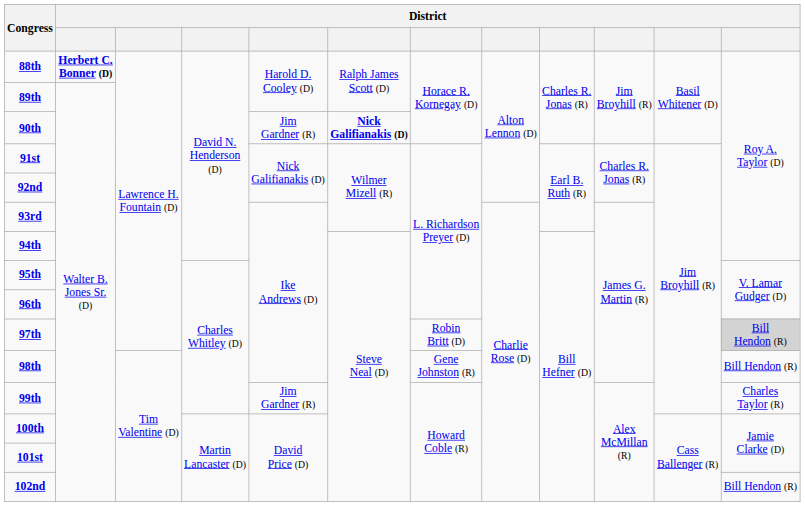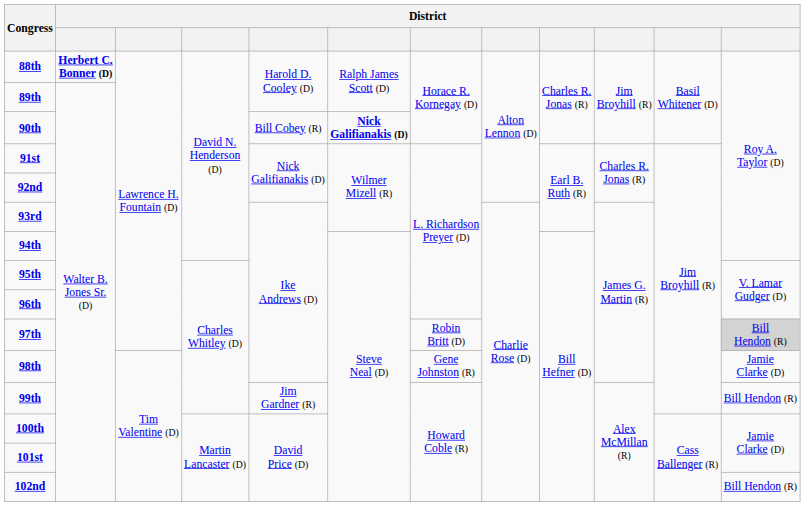 <table class=wikitable style="text-align:center">
 <tr style="height:2em">
 <th rowspan=2>Congress</th>
 <th colspan=11>District</th>
 </tr>
 <tr style="height:2em">
 <th></th>
 <th></th>
 <th></th>
 <th></th>
 <th></th>
 <th></th>
 <th></th>
 <th></th>
 <th></th>
 <th></th>
 <th></th>
 </tr>
 <tr style="height:2.5em">
 <td><strong><a href='#'>88th</a></strong> </td>
 <td><strong><a href='#'>Herbert C.<br>Bonner</a> <small>(D)</small></strong></td>
 <td rowspan=10 ><a href='#'>Lawrence H.<br>Fountain</a> <small>(D)</small></td>
 <td rowspan=7 ><a href='#'>David N.<br>Henderson</a><br><small>(D)</small></td>
 <td rowspan=2 ><a href='#'>Harold D.<br>Cooley</a> <small>(D)</small></td>
 <td rowspan=2 ><a href='#'>Ralph James<br>Scott</a> <small>(D)</small></td>
 <td rowspan=3 ><a href='#'>Horace R.<br>Kornegay</a> <small>(D)</small></td>
 <td rowspan=5 ><a href='#'>Alton<br>Lennon</a> <small>(D)</small></td>
 <td rowspan=3 ><a href='#'>Charles R.<br>Jonas</a> <small>(R)</small></td>
 <td rowspan=3 ><a href='#'>Jim<br>Broyhill</a> <small>(R)</small></td>
 <td rowspan=3 ><a href='#'>Basil<br>Whitener</a> <small>(D)</small></td>
 <td rowspan=7 ><a href='#'>Roy A.<br>Taylor</a> <small>(D)</small></td>
 </tr>
 <tr style="height:2.5em">
 <td><strong><a href='#'>89th</a></strong> </td>
 <td rowspan=14 ><a href='#'>Walter B.<br>Jones Sr.</a><br><small>(D)</small></td>
 </tr>
 <tr style="height:2.5em">
 <td><strong><a href='#'>90th</a></strong> </td>
-<td><a href='#'>Jim<br>Gardner</a> <small>(R)</small></td>
+<td><a href='#'>Bill Cobey</a> <small>(R)</small></td>
 <td><strong><a href='#'>Nick<br>Galifianakis</a> <small>(D)</small></strong></td>
 </tr>
 <tr style="height:2.5em">
 <td><strong><a href='#'>91st</a></strong> </td>
 <td rowspan=2 ><a href='#'>Nick<br>Galifianakis</a> <small>(D)</small></td>
 <td rowspan=3 ><a href='#'>Wilmer<br>Mizell</a> <small>(R)</small></td>
 <td rowspan=6 ><a href='#'>L. Richardson<br>Preyer</a> <small>(D)</small></td>
 <td rowspan=3 ><a href='#'>Earl B.<br>Ruth</a> <small>(R)</small></td>
 <td rowspan=2 ><a href='#'>Charles R.<br>Jonas</a> <small>(R)</small></td>
 <td rowspan=9 ><a href='#'>Jim<br>Broyhill</a> <small>(R)</small></td>
 </tr>
 <tr style="height:2.5em">
 <td><strong><a href='#'>92nd</a></strong> </td>
 </tr>
 <tr style="height:2.5em">
 <td><strong><a href='#'>93rd</a></strong> </td>
 <td rowspan=6 ><a href='#'>Ike<br>Andrews</a> <small>(D)</small></td>
 <td rowspan=10 ><a href='#'>Charlie<br>Rose</a> <small>(D)</small></td>
 <td rowspan=6 ><a href='#'>James G.<br>Martin</a> <small>(R)</small></td>
 </tr>
 <tr style="height:2.5em">
 <td><strong><a href='#'>94th</a></strong> </td>
 <td rowspan=9 ><a href='#'>Steve<br>Neal</a> <small>(D)</small></td>
 <td rowspan=9 ><a href='#'>Bill<br>Hefner</a> <small>(D)</small></td>
 </tr>
 <tr style="height:2.5em">
 <td><strong><a href='#'>95th</a></strong> </td>
 <td rowspan=5 ><a href='#'>Charles<br>Whitley</a> <small>(D)</small></td>
 <td rowspan=2 ><a href='#'>V. Lamar<br>Gudger</a> <small>(D)</small></td>
 </tr>
 <tr style="height:2.5em">
 <td><strong><a href='#'>96th</a></strong> </td>
 </tr>
 <tr style="height:2.5em">
 <td><strong><a href='#'>97th</a></strong> </td>
 <td><a href='#'>Robin<br>Britt</a> <small>(D)</small></td>
 <td style="background: lightgrey;"><a href='#'>Bill<br>Hendon</a> <small>(R)</small></td>
 </tr>
 <tr style="height:2.5em">
 <td><strong><a href='#'>98th</a></strong> </td>
 <td rowspan=5 ><a href='#'>Tim<br>Valentine</a> <small>(D)</small></td>
 <td><a href='#'>Gene<br>Johnston</a> <small>(R)</small></td>
-<td><a href='#'>Bill Hendon</a> <small>(R)</small></td>
+<td><a href='#'>Jamie<br>Clarke</a> <small>(D)</small></td>
 </tr>
 <tr style="height:2.5em">
 <td><strong><a href='#'>99th</a></strong> </td>
 <td><a href='#'>Jim<br>Gardner</a> <small>(R)</small></td>
 <td rowspan=4 ><a href='#'>Howard<br>Coble</a> <small>(R)</small></td>
 <td rowspan=4 ><a href='#'>Alex<br>McMillan</a><br><small>(R)</small></td>
-<td><a href='#'>Charles<br>Taylor</a> <small>(R)</small></td>
+<td><a href='#'>Bill Hendon</a> <small>(R)</small></td>
 </tr>
 <tr style="height:2.5em">
 <td><strong><a href='#'>100th</a></strong> </td>
 <td rowspan=3 ><a href='#'>Martin<br>Lancaster</a> <small>(D)</small></td>
 <td rowspan=3 ><a href='#'>David<br>Price</a> <small>(D)</small></td>
 <td rowspan=3 ><a href='#'>Cass<br>Ballenger</a> <small>(R)</small></td>
 <td rowspan=2 ><a href='#'>Jamie<br>Clarke</a> <small>(D)</small></td>
 </tr>
 <tr style="height:2.5em">
 <td><strong><a href='#'>101st</a></strong> </td>
 </tr>
 <tr style="height:2.5em">
 <td><strong><a href='#'>102nd</a></strong> </td>
 <td><a href='#'>Bill Hendon</a> <small>(R)</small></td>
 </tr>
 </table>
